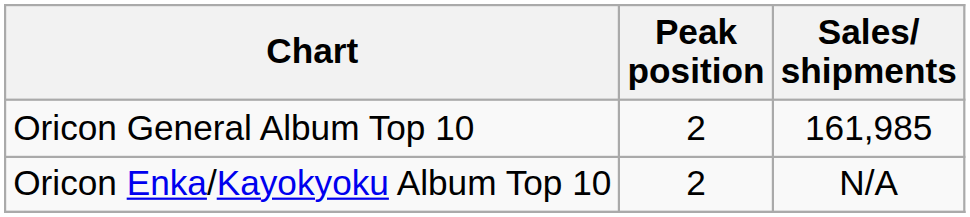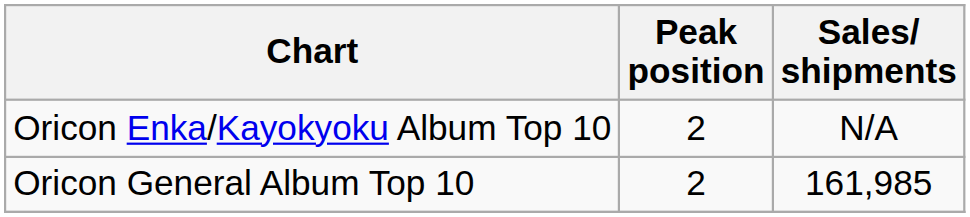 <table class="wikitable">
 <tr>
 <th>Chart</th>
 <th>Peak<br>position</th>
 <th>Sales/<br>shipments</th>
 </tr>
 <tr>
+<td>Oricon <a href='#'>Enka</a>/<a href='#'>Kayokyoku</a> Album Top 10</td>
+<td align="center">2</td>
+<td align="center">N/A</td>
+</tr>
+<tr>
 <td>Oricon General Album Top 10</td>
 <td align="center">2</td>
 <td align="center">161,985</td>
 </tr>
 <tr>
-<td>Oricon <a href='#'>Enka</a>/<a href='#'>Kayokyoku</a> Album Top 10</td>
-<td align="center">2</td>
-<td align="center">N/A</td>
-</tr>
-<tr>
 </tr>
 </table>
